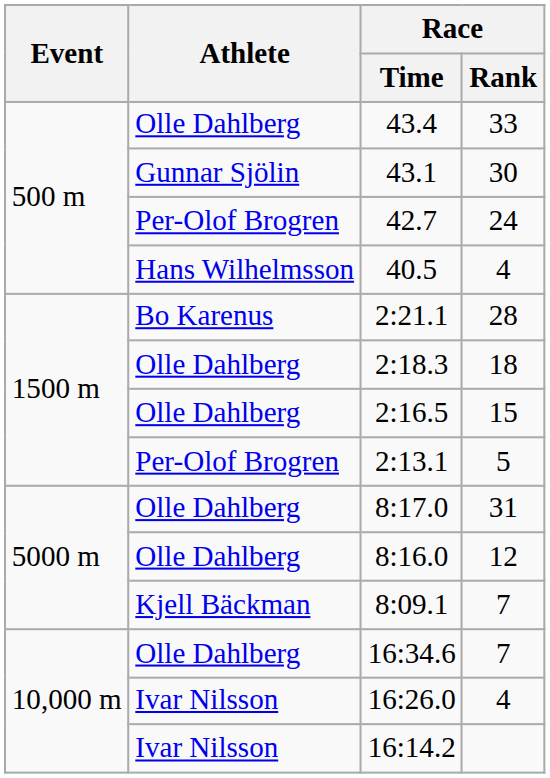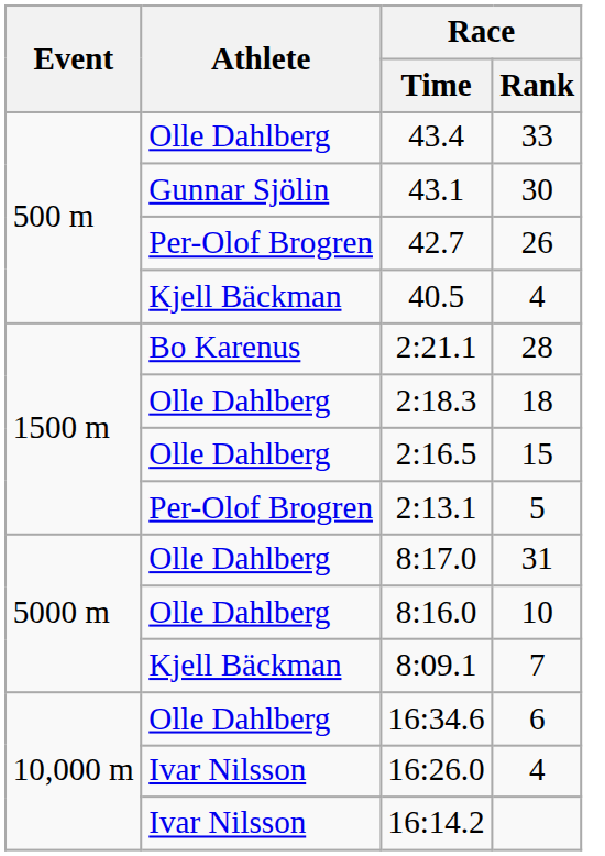 <table class="wikitable" border="1" style="font-size:90%">
 <tr>
 <th rowspan=2>Event</th>
 <th rowspan=2>Athlete</th>
 <th colspan=2>Race</th>
 </tr>
 <tr>
 <th>Time</th>
 <th>Rank</th>
 </tr>
 <tr>
 <td rowspan=4>500 m</td>
 <td><a href='#'>Olle Dahlberg</a></td>
 <td align=center>43.4</td>
 <td align=center>33</td>
 </tr>
 <tr>
 <td><a href='#'>Gunnar Sjölin</a></td>
 <td align=center>43.1</td>
 <td align=center>30</td>
 </tr>
 <tr>
 <td><a href='#'>Per-Olof Brogren</a></td>
 <td align=center>42.7</td>
-<td align=center>24</td>
+<td align=center>26</td>
 </tr>
 <tr>
-<td><a href='#'>Hans Wilhelmsson</a></td>
+<td><a href='#'>Kjell Bäckman</a></td>
 <td align=center>40.5</td>
 <td align=center>4</td>
 </tr>
 <tr>
 <td rowspan=4>1500 m</td>
 <td><a href='#'>Bo Karenus</a></td>
 <td align=center>2:21.1</td>
 <td align=center>28</td>
 </tr>
 <tr>
 <td><a href='#'>Olle Dahlberg</a></td>
 <td align=center>2:18.3</td>
 <td align=center>18</td>
 </tr>
 <tr>
 <td><a href='#'>Olle Dahlberg</a></td>
 <td align=center>2:16.5</td>
 <td align=center>15</td>
 </tr>
 <tr>
 <td><a href='#'>Per-Olof Brogren</a></td>
 <td align=center>2:13.1</td>
 <td align=center>5</td>
 </tr>
 <tr>
 <td rowspan=3>5000 m</td>
 <td><a href='#'>Olle Dahlberg</a></td>
 <td align=center>8:17.0</td>
 <td align=center>31</td>
 </tr>
 <tr>
 <td><a href='#'>Olle Dahlberg</a></td>
 <td align=center>8:16.0</td>
-<td align=center>12</td>
+<td align=center>10</td>
 </tr>
 <tr>
 <td><a href='#'>Kjell Bäckman</a></td>
 <td align=center>8:09.1</td>
 <td align=center>7</td>
 </tr>
 <tr>
 <td rowspan=3>10,000 m</td>
 <td><a href='#'>Olle Dahlberg</a></td>
 <td align=center>16:34.6</td>
-<td align=center>7</td>
+<td align=center>6</td>
 </tr>
 <tr>
 <td><a href='#'>Ivar Nilsson</a></td>
 <td align=center>16:26.0</td>
 <td align=center>4</td>
 </tr>
 <tr>
 <td><a href='#'>Ivar Nilsson</a></td>
 <td align=center>16:14.2</td>
 <td align=center></td>
 </tr>
 </table>
